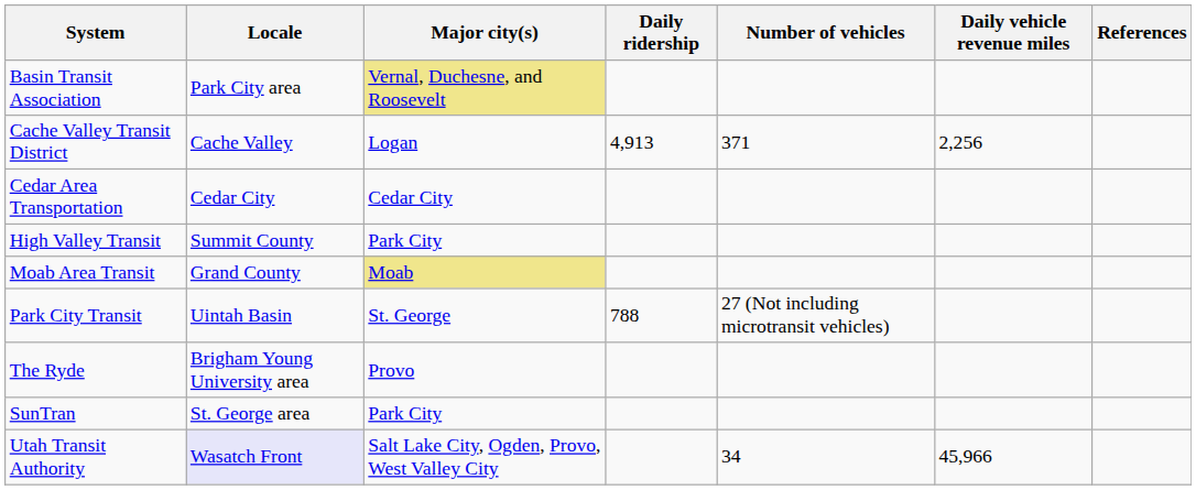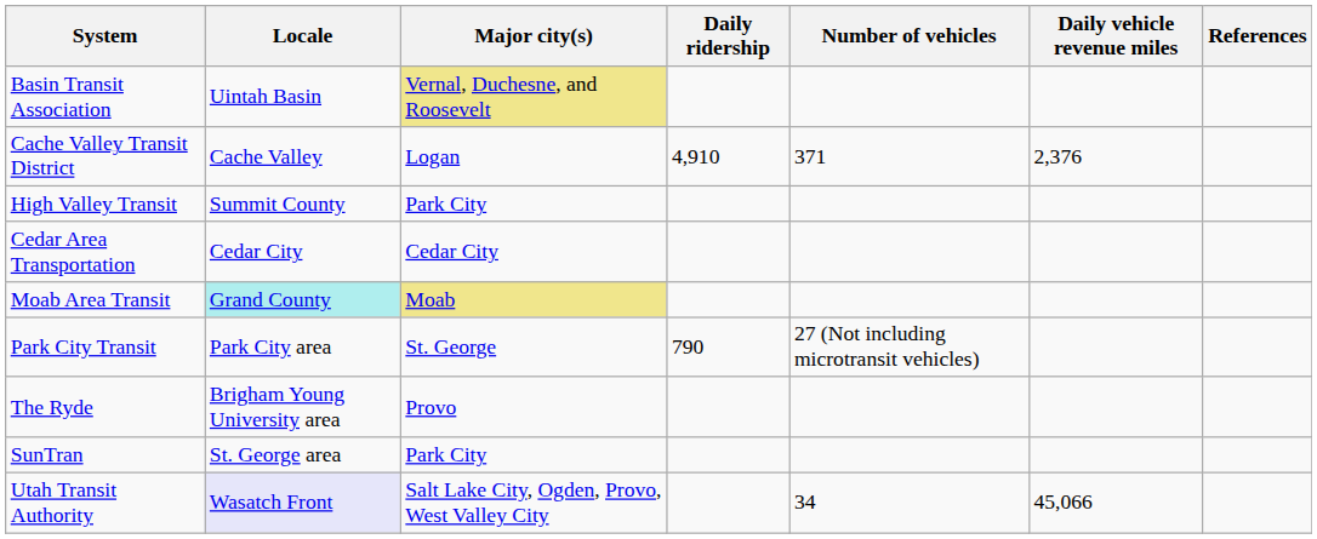 <table class="wikitable sortable" style="font-size: 90%; width: 100%">
 <tr>
 <th>System</th>
 <th>Locale</th>
 <th>Major city(s)</th>
 <th>Daily ridership</th>
 <th>Number of vehicles</th>
 <th>Daily vehicle revenue miles</th>
 <th>References</th>
 </tr>
 <tr>
 <td><a href='#'>Basin Transit Association</a></td>
-<td><a href='#'>Park City</a> area</td>
+<td><a href='#'>Uintah Basin</a></td>
 <td style="background: khaki;"><a href='#'>Vernal</a>, <a href='#'>Duchesne</a>, and <a href='#'>Roosevelt</a></td>
 <td></td>
 <td></td>
 <td></td>
 <td></td>
 </tr>
 <tr>
 <td><a href='#'>Cache Valley Transit District</a></td>
 <td><a href='#'>Cache Valley</a></td>
 <td><a href='#'>Logan</a></td>
-<td>4,913</td>
+<td>4,910</td>
 <td>371</td>
-<td>2,256</td>
+<td>2,376</td>
+<td></td>
+</tr>
+<tr>
+<td><a href='#'>High Valley Transit</a></td>
+<td><a href='#'>Summit County</a></td>
+<td><a href='#'>Park City</a></td>
+<td></td>
+<td></td>
+<td></td>
 <td></td>
 </tr>
 <tr>
 <td><a href='#'>Cedar Area Transportation</a></td>
 <td><a href='#'>Cedar City</a></td>
 <td><a href='#'>Cedar City</a></td>
 <td></td>
 <td></td>
 <td></td>
 <td></td>
 </tr>
 <tr>
-<td><a href='#'>High Valley Transit</a></td>
-<td><a href='#'>Summit County</a></td>
-<td><a href='#'>Park City</a></td>
-<td></td>
-<td></td>
-<td></td>
-<td></td>
-</tr>
-<tr>
 <td><a href='#'>Moab Area Transit</a></td>
-<td><a href='#'>Grand County</a></td>
+<td style="background: paleturquoise;"><a href='#'>Grand County</a></td>
 <td style="background: khaki;"><a href='#'>Moab</a></td>
 <td></td>
 <td></td>
 <td></td>
 <td></td>
 </tr>
 <tr>
 <td><a href='#'>Park City Transit</a></td>
-<td><a href='#'>Uintah Basin</a></td>
+<td><a href='#'>Park City</a> area</td>
 <td><a href='#'>St. George</a></td>
-<td>788</td>
+<td>790</td>
 <td>27 (Not including microtransit vehicles)</td>
 <td></td>
 <td></td>
 </tr>
 <tr>
 <td><a href='#'>The Ryde</a></td>
 <td><a href='#'>Brigham Young University</a> area</td>
 <td><a href='#'>Provo</a></td>
 <td></td>
 <td></td>
 <td></td>
 <td></td>
 </tr>
 <tr>
 <td><a href='#'>SunTran</a></td>
 <td><a href='#'>St. George</a> area</td>
 <td><a href='#'>Park City</a></td>
 <td></td>
 <td></td>
 <td></td>
 <td></td>
 </tr>
 <tr>
 <td><a href='#'>Utah Transit Authority</a></td>
 <td style="background: lavender;"><a href='#'>Wasatch Front</a></td>
 <td><a href='#'>Salt Lake City</a>, <a href='#'>Ogden</a>, <a href='#'>Provo</a>, <a href='#'>West Valley City</a></td>
 <td></td>
 <td>34</td>
-<td>45,966</td>
+<td>45,066</td>
 <td></td>
 </tr>
 </table>
